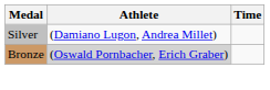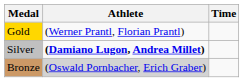 <table class="wikitable">
 <tr>
 <th>Medal</th>
 <th>Athlete</th>
 <th>Time</th>
 </tr>
 <tr>
+<td bgcolor="gold">Gold</td>
+<td> (<a href='#'>Werner Prantl</a>, <a href='#'>Florian Prantl</a>)</td>
+<td></td>
+</tr>
+<tr>
 <td bgcolor="silver">Silver</td>
-<td> (<a href='#'>Damiano Lugon</a>, <a href='#'>Andrea Millet</a>)</td>
+<td><strong> (<a href='#'>Damiano Lugon</a>, <a href='#'>Andrea Millet</a>)</strong></td>
 <td></td>
 </tr>
 <tr>
 <td bgcolor="CC9966">Bronze</td>
 <td style="background: lightgrey;"> (<a href='#'>Oswald Pornbacher</a>, <a href='#'>Erich Graber</a>)</td>
 <td></td>
 </tr>
 </table>
